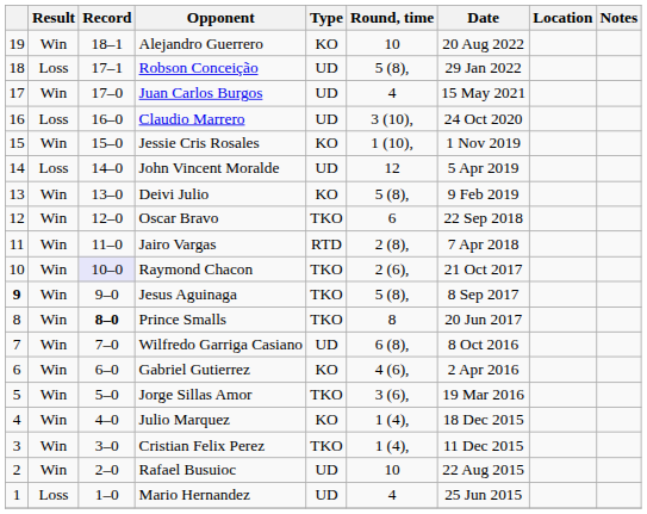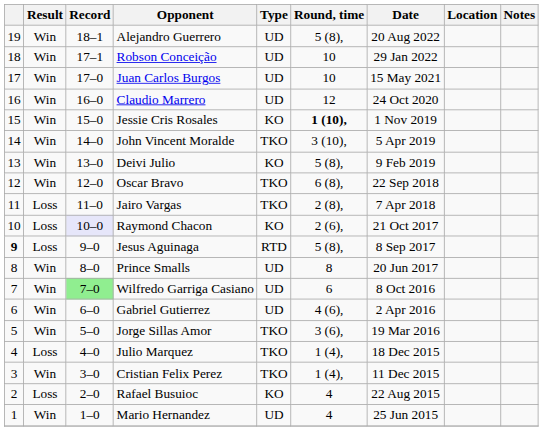 <table class="wikitable" style="text-align:center">
 <tr>
 <th></th>
 <th>Result</th>
 <th>Record</th>
 <th>Opponent</th>
 <th>Type</th>
 <th>Round, time</th>
 <th>Date</th>
 <th>Location</th>
 <th>Notes</th>
 </tr>
 <tr>
 <td>19</td>
 <td>Win</td>
 <td>18–1</td>
 <td align=left>Alejandro Guerrero</td>
-<td>KO</td>
-<td>10</td>
+<td>UD</td>
+<td>5 (8), </td>
 <td>20 Aug 2022</td>
 <td align=left></td>
 <td align=left></td>
 </tr>
 <tr>
 <td>18</td>
-<td>Loss</td>
+<td>Win</td>
 <td>17–1</td>
 <td align=left><a href='#'>Robson Conceição</a></td>
 <td>UD</td>
-<td>5 (8), </td>
+<td>10</td>
 <td>29 Jan 2022</td>
 <td align=left></td>
 <td align=left></td>
 </tr>
 <tr>
 <td>17</td>
 <td>Win</td>
 <td>17–0</td>
 <td align=left><a href='#'>Juan Carlos Burgos</a></td>
 <td>UD</td>
-<td>4</td>
+<td>10</td>
 <td>15 May 2021</td>
 <td align=left></td>
 <td align=left></td>
 </tr>
 <tr>
 <td>16</td>
-<td>Loss</td>
+<td>Win</td>
 <td>16–0</td>
 <td align=left><a href='#'>Claudio Marrero</a></td>
 <td>UD</td>
-<td>3 (10), </td>
+<td>12</td>
 <td>24 Oct 2020</td>
 <td align=left></td>
 <td align=left></td>
 </tr>
 <tr>
 <td>15</td>
 <td>Win</td>
 <td>15–0</td>
 <td align=left>Jessie Cris Rosales</td>
 <td>KO</td>
-<td>1 (10), </td>
+<td><strong>1 (10), </strong></td>
 <td>1 Nov 2019</td>
 <td align=left></td>
 <td align=left></td>
 </tr>
 <tr>
 <td>14</td>
-<td>Loss</td>
+<td>Win</td>
 <td>14–0</td>
 <td align=left>John Vincent Moralde</td>
-<td>UD</td>
-<td>12</td>
+<td>TKO</td>
+<td>3 (10), </td>
 <td>5 Apr 2019</td>
 <td align=left></td>
 <td align=left></td>
 </tr>
 <tr>
 <td>13</td>
 <td>Win</td>
 <td>13–0</td>
 <td align=left>Deivi Julio</td>
 <td>KO</td>
 <td>5 (8), </td>
 <td>9 Feb 2019</td>
 <td align=left></td>
 <td align=left></td>
 </tr>
 <tr>
 <td>12</td>
 <td>Win</td>
 <td>12–0</td>
 <td align=left>Oscar Bravo</td>
 <td>TKO</td>
-<td>6</td>
+<td>6 (8), </td>
 <td>22 Sep 2018</td>
 <td align=left></td>
 <td align=left></td>
 </tr>
 <tr>
 <td>11</td>
-<td>Win</td>
+<td>Loss</td>
 <td>11–0</td>
 <td align=left>Jairo Vargas</td>
-<td>RTD</td>
+<td>TKO</td>
 <td>2 (8), </td>
 <td>7 Apr 2018</td>
 <td align=left></td>
 <td align=left></td>
 </tr>
 <tr>
 <td>10</td>
-<td>Win</td>
+<td>Loss</td>
 <td style="background: lavender;">10–0</td>
 <td align=left>Raymond Chacon</td>
-<td>TKO</td>
+<td>KO</td>
 <td>2 (6), </td>
 <td>21 Oct 2017</td>
 <td align=left></td>
 <td align=left></td>
 </tr>
 <tr>
 <td><strong>9</strong></td>
-<td>Win</td>
+<td>Loss</td>
 <td>9–0</td>
 <td align=left>Jesus Aguinaga</td>
-<td>TKO</td>
+<td>RTD</td>
 <td>5 (8), </td>
 <td>8 Sep 2017</td>
 <td align=left></td>
 <td align=left></td>
 </tr>
 <tr>
 <td>8</td>
 <td>Win</td>
-<td><strong>8–0</strong></td>
+<td>8–0</td>
 <td align=left>Prince Smalls</td>
-<td>TKO</td>
+<td>UD</td>
 <td>8</td>
 <td>20 Jun 2017</td>
 <td align=left></td>
 <td align=left></td>
 </tr>
 <tr>
 <td>7</td>
 <td>Win</td>
-<td>7–0</td>
+<td style="background: lightgreen;">7–0</td>
 <td align=left>Wilfredo Garriga Casiano</td>
 <td>UD</td>
-<td>6 (8), </td>
+<td>6</td>
 <td>8 Oct 2016</td>
 <td align=left></td>
 <td align=left></td>
 </tr>
 <tr>
 <td>6</td>
 <td>Win</td>
 <td>6–0</td>
 <td align=left>Gabriel Gutierrez</td>
-<td>KO</td>
+<td>UD</td>
 <td>4 (6), </td>
 <td>2 Apr 2016</td>
 <td align=left></td>
 <td align=left></td>
 </tr>
 <tr>
 <td>5</td>
 <td>Win</td>
 <td>5–0</td>
 <td align=left>Jorge Sillas Amor</td>
 <td>TKO</td>
 <td>3 (6), </td>
 <td>19 Mar 2016</td>
 <td align=left></td>
 <td align=left></td>
 </tr>
 <tr>
 <td>4</td>
-<td>Win</td>
+<td>Loss</td>
 <td>4–0</td>
 <td align=left>Julio Marquez</td>
-<td>KO</td>
+<td>TKO</td>
 <td>1 (4), </td>
 <td>18 Dec 2015</td>
 <td align=left></td>
 <td align=left></td>
 </tr>
 <tr>
 <td>3</td>
 <td>Win</td>
 <td>3–0</td>
 <td align=left>Cristian Felix Perez</td>
 <td>TKO</td>
 <td>1 (4), </td>
 <td>11 Dec 2015</td>
 <td align=left></td>
 <td align=left></td>
 </tr>
 <tr>
 <td>2</td>
-<td>Win</td>
+<td>Loss</td>
 <td>2–0</td>
 <td align=left>Rafael Busuioc</td>
-<td>UD</td>
-<td>10</td>
+<td>KO</td>
+<td>4</td>
 <td>22 Aug 2015</td>
 <td align=left></td>
 <td align=left></td>
 </tr>
 <tr>
 <td>1</td>
-<td>Loss</td>
+<td>Win</td>
 <td>1–0</td>
 <td align=left>Mario Hernandez</td>
 <td>UD</td>
 <td>4</td>
 <td>25 Jun 2015</td>
 <td align=left></td>
 <td align=left></td>
 </tr>
 <tr>
 </tr>
 </table>
